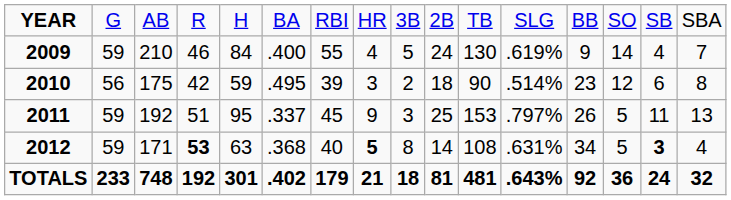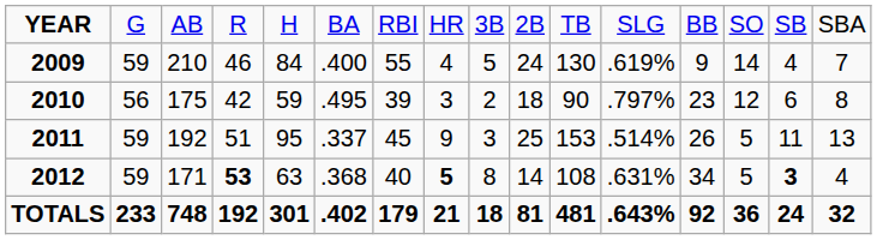 <table class="wikitable">
 <tr align=center>
 <td><strong>YEAR</strong></td>
 <td><a href='#'>G</a></td>
 <td><a href='#'>AB</a></td>
 <td><a href='#'>R</a></td>
 <td><a href='#'>H</a></td>
 <td><a href='#'>BA</a></td>
 <td><a href='#'>RBI</a></td>
 <td><a href='#'>HR</a></td>
 <td><a href='#'>3B</a></td>
 <td><a href='#'>2B</a></td>
 <td><a href='#'>TB</a></td>
 <td><a href='#'>SLG</a></td>
 <td><a href='#'>BB</a></td>
 <td><a href='#'>SO</a></td>
 <td><a href='#'>SB</a></td>
 <td>SBA</td>
 </tr>
 <tr align=center>
 <td><strong>2009</strong></td>
 <td>59</td>
 <td>210</td>
 <td>46</td>
 <td>84</td>
 <td>.400</td>
 <td>55</td>
 <td>4</td>
 <td>5</td>
 <td>24</td>
 <td>130</td>
 <td>.619%</td>
 <td>9</td>
 <td>14</td>
 <td>4</td>
 <td>7</td>
 </tr>
 <tr align=center>
 <td><strong>2010</strong></td>
 <td>56</td>
 <td>175</td>
 <td>42</td>
 <td>59</td>
 <td>.495</td>
 <td>39</td>
 <td>3</td>
 <td>2</td>
 <td>18</td>
 <td>90</td>
-<td>.514%</td>
+<td>.797%</td>
 <td>23</td>
 <td>12</td>
 <td>6</td>
 <td>8</td>
 </tr>
 <tr align=center>
 <td><strong>2011</strong></td>
 <td>59</td>
 <td>192</td>
 <td>51</td>
 <td>95</td>
 <td>.337</td>
 <td>45</td>
 <td>9</td>
 <td>3</td>
 <td>25</td>
 <td>153</td>
-<td>.797%</td>
+<td>.514%</td>
 <td>26</td>
 <td>5</td>
 <td>11</td>
 <td>13</td>
 </tr>
 <tr align=center>
 <td><strong>2012</strong></td>
 <td>59</td>
 <td>171</td>
 <td><strong>53</strong></td>
 <td>63</td>
 <td>.368</td>
 <td>40</td>
 <td><strong>5</strong></td>
 <td>8</td>
 <td>14</td>
 <td>108</td>
 <td>.631%</td>
 <td>34</td>
 <td>5</td>
 <td><strong>3</strong></td>
 <td>4</td>
 </tr>
 <tr align=center>
 <td><strong>TOTALS</strong></td>
 <td><strong>233</strong></td>
 <td><strong>748</strong></td>
 <td><strong>192</strong></td>
 <td><strong>301</strong></td>
 <td><strong>.402</strong></td>
 <td><strong>179</strong></td>
 <td><strong>21</strong></td>
 <td><strong>18</strong></td>
 <td><strong>81</strong></td>
 <td><strong>481</strong></td>
 <td><strong>.643%</strong></td>
 <td><strong>92</strong></td>
 <td><strong>36</strong></td>
 <td><strong>24</strong></td>
 <td><strong>32</strong></td>
 </tr>
 </table>
